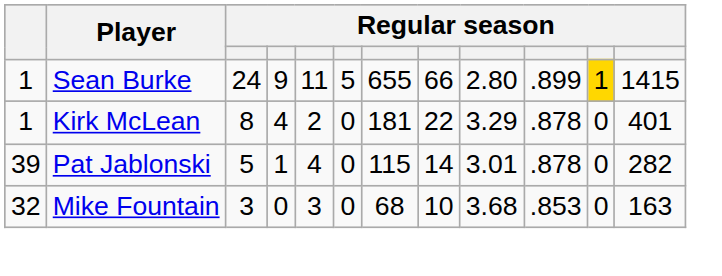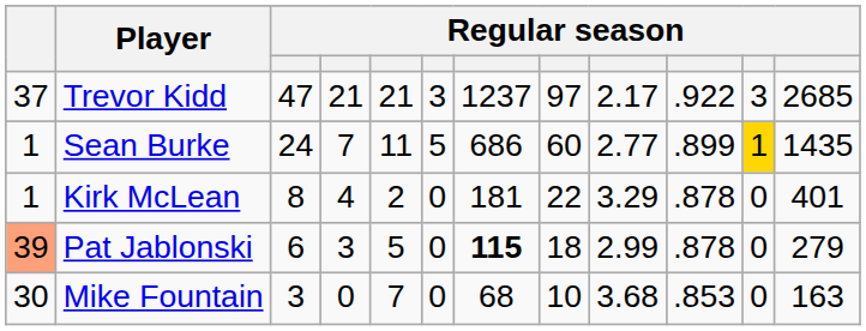 <table class="wikitable plainrowheaders" style="text-align:center;">
 <tr>
 <th scope="col" rowspan="2"></th>
 <th scope="col" rowspan="2">Player</th>
 <th scope=colgroup colspan=10>Regular season</th>
 </tr>
 <tr>
 <th scope="col"></th>
 <th scope="col"></th>
 <th scope="col"></th>
 <th scope="col"></th>
 <th scope="col"></th>
 <th scope="col"></th>
 <th scope="col"></th>
 <th scope="col"></th>
 <th scope="col"></th>
 <th scope="col"></th>
 </tr>
 <tr>
+<td scope="row">37</td>
+<td align="left"><a href='#'>Trevor Kidd</a></td>
+<td>47</td>
+<td>21</td>
+<td>21</td>
+<td>3</td>
+<td>1237</td>
+<td>97</td>
+<td>2.17</td>
+<td>.922</td>
+<td>3</td>
+<td>2685</td>
+</tr>
+<tr>
 <td scope="row">1</td>
 <td align="left"><a href='#'>Sean Burke</a></td>
 <td>24</td>
-<td>9</td>
+<td>7</td>
 <td>11</td>
 <td>5</td>
-<td>655</td>
-<td>66</td>
-<td>2.80</td>
+<td>686</td>
+<td>60</td>
+<td>2.77</td>
 <td>.899</td>
 <td style="background: gold;">1</td>
-<td>1415</td>
+<td>1435</td>
 </tr>
 <tr>
 <td scope="row">1</td>
 <td align="left"><a href='#'>Kirk McLean</a></td>
 <td>8</td>
 <td>4</td>
 <td>2</td>
 <td>0</td>
 <td>181</td>
 <td>22</td>
 <td>3.29</td>
 <td>.878</td>
 <td>0</td>
 <td>401</td>
 </tr>
 <tr>
-<td scope="row">39</td>
+<td scope="row" style="background: lightsalmon;">39</td>
 <td align="left"><a href='#'>Pat Jablonski</a></td>
+<td>6</td>
+<td>3</td>
 <td>5</td>
-<td>1</td>
-<td>4</td>
 <td>0</td>
-<td>115</td>
-<td>14</td>
-<td>3.01</td>
+<td><strong>115</strong></td>
+<td>18</td>
+<td>2.99</td>
 <td>.878</td>
 <td>0</td>
-<td>282</td>
+<td>279</td>
 </tr>
 <tr>
-<td scope="row">32</td>
+<td scope="row">30</td>
 <td align="left"><a href='#'>Mike Fountain</a></td>
 <td>3</td>
 <td>0</td>
-<td>3</td>
+<td>7</td>
 <td>0</td>
 <td>68</td>
 <td>10</td>
 <td>3.68</td>
 <td>.853</td>
 <td>0</td>
 <td>163</td>
 </tr>
 </table>
